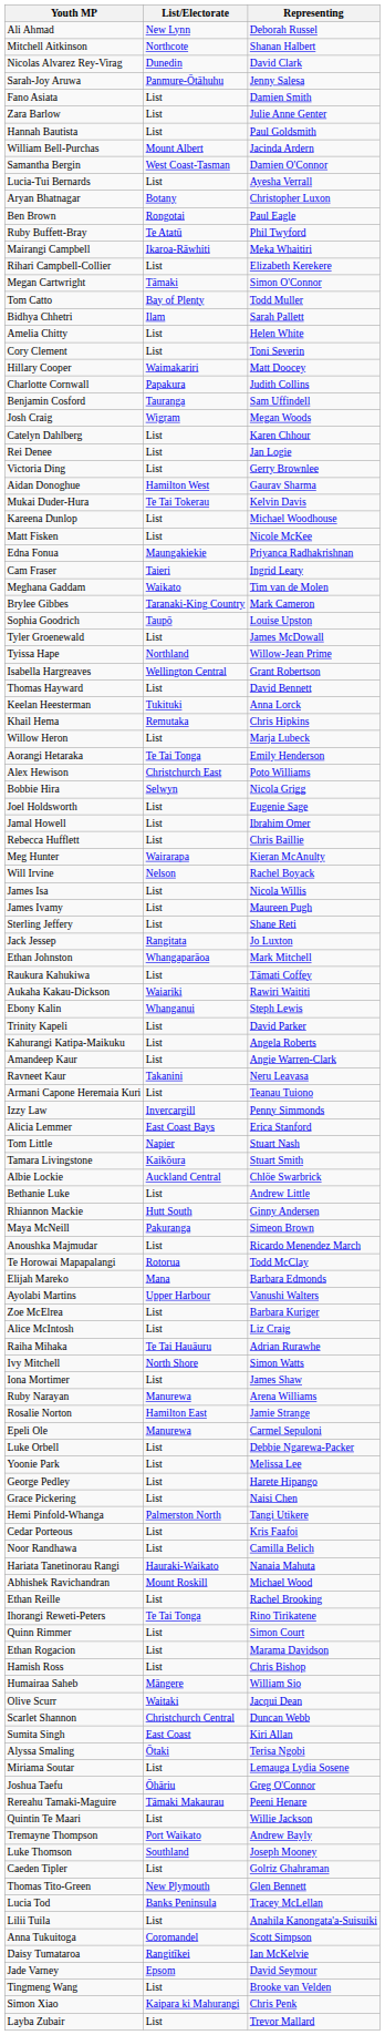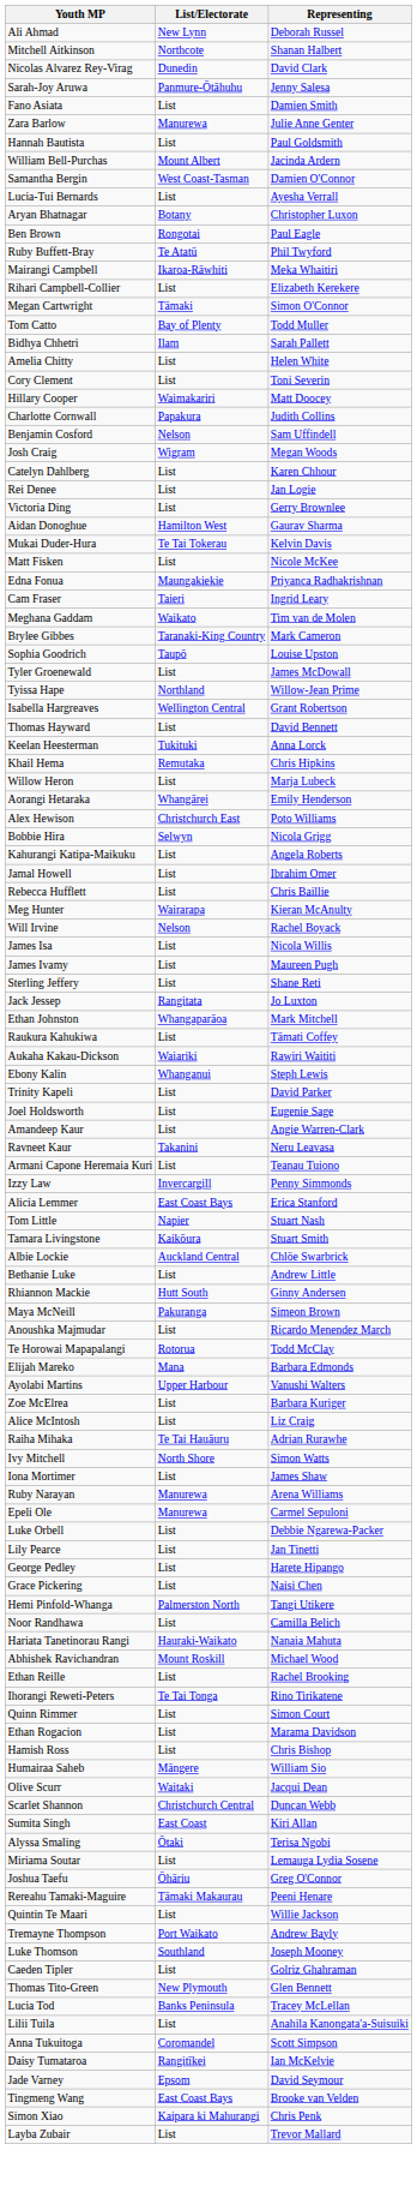 <table class="wikitable sortable collapsible collapsed">
 <tr>
 <th scope="col">Youth MP</th>
 <th scope="col">List/Electorate</th>
 <th scope="col">Representing</th>
 </tr>
 <tr>
 <td>Ali Ahmad</td>
 <td><a href='#'>New Lynn</a></td>
 <td><a href='#'>Deborah Russel</a></td>
 </tr>
 <tr>
 <td>Mitchell Aitkinson</td>
 <td><a href='#'>Northcote</a></td>
 <td><a href='#'>Shanan Halbert</a></td>
 </tr>
 <tr>
 <td>Nicolas Alvarez Rey-Virag</td>
 <td><a href='#'>Dunedin</a></td>
 <td><a href='#'>David Clark</a></td>
 </tr>
 <tr>
 <td>Sarah-Joy Aruwa</td>
 <td><a href='#'>Panmure-Ōtāhuhu</a></td>
 <td><a href='#'>Jenny Salesa</a></td>
 </tr>
 <tr>
 <td>Fano Asiata</td>
 <td>List</td>
 <td><a href='#'>Damien Smith</a></td>
 </tr>
 <tr>
 <td>Zara Barlow</td>
-<td>List</td>
+<td><a href='#'>Manurewa</a></td>
 <td><a href='#'>Julie Anne Genter</a></td>
 </tr>
 <tr>
 <td>Hannah Bautista</td>
 <td>List</td>
 <td><a href='#'>Paul Goldsmith</a></td>
 </tr>
 <tr>
 <td>William Bell-Purchas</td>
 <td><a href='#'>Mount Albert</a></td>
 <td><a href='#'>Jacinda Ardern</a></td>
 </tr>
 <tr>
 <td>Samantha Bergin</td>
 <td><a href='#'>West Coast-Tasman</a></td>
 <td><a href='#'>Damien O'Connor</a></td>
 </tr>
 <tr>
 <td>Lucia-Tui Bernards</td>
 <td>List</td>
 <td><a href='#'>Ayesha Verrall</a></td>
 </tr>
 <tr>
 <td>Aryan Bhatnagar</td>
 <td><a href='#'>Botany</a></td>
 <td><a href='#'>Christopher Luxon</a></td>
 </tr>
 <tr>
 <td>Ben Brown</td>
 <td><a href='#'>Rongotai</a></td>
 <td><a href='#'>Paul Eagle</a></td>
 </tr>
 <tr>
 <td>Ruby Buffett-Bray</td>
 <td><a href='#'>Te Atatū</a></td>
 <td><a href='#'>Phil Twyford</a></td>
 </tr>
 <tr>
 <td>Mairangi Campbell</td>
 <td><a href='#'>Ikaroa-Rāwhiti</a></td>
 <td><a href='#'>Meka Whaitiri</a></td>
 </tr>
 <tr>
 <td>Rihari Campbell-Collier</td>
 <td>List</td>
 <td><a href='#'>Elizabeth Kerekere</a></td>
 </tr>
 <tr>
 <td>Megan Cartwright</td>
 <td><a href='#'>Tāmaki</a></td>
 <td><a href='#'>Simon O'Connor</a></td>
 </tr>
 <tr>
 <td>Tom Catto</td>
 <td><a href='#'>Bay of Plenty</a></td>
 <td><a href='#'>Todd Muller</a></td>
 </tr>
 <tr>
 <td>Bidhya Chhetri</td>
 <td><a href='#'>Ilam</a></td>
 <td><a href='#'>Sarah Pallett</a></td>
 </tr>
 <tr>
 <td>Amelia Chitty</td>
 <td>List</td>
 <td><a href='#'>Helen White</a></td>
 </tr>
 <tr>
 <td>Cory Clement</td>
 <td>List</td>
 <td><a href='#'>Toni Severin</a></td>
 </tr>
 <tr>
 <td>Hillary Cooper</td>
 <td><a href='#'>Waimakariri</a></td>
 <td><a href='#'>Matt Doocey</a></td>
 </tr>
 <tr>
 <td>Charlotte Cornwall</td>
 <td><a href='#'>Papakura</a></td>
 <td><a href='#'>Judith Collins</a></td>
 </tr>
 <tr>
 <td>Benjamin Cosford</td>
-<td><a href='#'>Tauranga</a></td>
+<td><a href='#'>Nelson</a></td>
 <td><a href='#'>Sam Uffindell</a></td>
 </tr>
 <tr>
 <td>Josh Craig</td>
 <td><a href='#'>Wigram</a></td>
 <td><a href='#'>Megan Woods</a></td>
 </tr>
 <tr>
 <td>Catelyn Dahlberg</td>
 <td>List</td>
 <td><a href='#'>Karen Chhour</a></td>
 </tr>
 <tr>
 <td>Rei Denee</td>
 <td>List</td>
 <td><a href='#'>Jan Logie</a></td>
 </tr>
 <tr>
 <td>Victoria Ding</td>
 <td>List</td>
 <td><a href='#'>Gerry Brownlee</a></td>
 </tr>
 <tr>
 <td>Aidan Donoghue</td>
 <td><a href='#'>Hamilton West</a></td>
 <td><a href='#'>Gaurav Sharma</a></td>
 </tr>
 <tr>
 <td>Mukai Duder-Hura</td>
 <td><a href='#'>Te Tai Tokerau</a></td>
 <td><a href='#'>Kelvin Davis</a></td>
-</tr>
-<tr>
-<td>Kareena Dunlop</td>
-<td>List</td>
-<td><a href='#'>Michael Woodhouse</a></td>
 </tr>
 <tr>
 <td>Matt Fisken</td>
 <td>List</td>
 <td><a href='#'>Nicole McKee</a></td>
 </tr>
 <tr>
 <td>Edna Fonua</td>
 <td><a href='#'>Maungakiekie</a></td>
 <td><a href='#'>Priyanca Radhakrishnan</a></td>
 </tr>
 <tr>
 <td>Cam Fraser</td>
 <td><a href='#'>Taieri</a></td>
 <td><a href='#'>Ingrid Leary</a></td>
 </tr>
 <tr>
 <td>Meghana Gaddam</td>
 <td><a href='#'>Waikato</a></td>
 <td><a href='#'>Tim van de Molen</a></td>
 </tr>
 <tr>
 <td>Brylee Gibbes</td>
 <td><a href='#'>Taranaki-King Country</a></td>
 <td><a href='#'>Mark Cameron</a></td>
 </tr>
 <tr>
 <td>Sophia Goodrich</td>
 <td><a href='#'>Taupō</a></td>
 <td><a href='#'>Louise Upston</a></td>
 </tr>
 <tr>
 <td>Tyler Groenewald</td>
 <td>List</td>
 <td><a href='#'>James McDowall</a></td>
 </tr>
 <tr>
 <td>Tyissa Hape</td>
 <td><a href='#'>Northland</a></td>
 <td><a href='#'>Willow-Jean Prime</a></td>
 </tr>
 <tr>
 <td>Isabella Hargreaves</td>
 <td><a href='#'>Wellington Central</a></td>
 <td><a href='#'>Grant Robertson</a></td>
 </tr>
 <tr>
 <td>Thomas Hayward</td>
 <td>List</td>
 <td><a href='#'>David Bennett</a></td>
 </tr>
 <tr>
 <td>Keelan Heesterman</td>
 <td><a href='#'>Tukituki</a></td>
 <td><a href='#'>Anna Lorck</a></td>
 </tr>
 <tr>
 <td>Khail Hema</td>
 <td><a href='#'>Remutaka</a></td>
 <td><a href='#'>Chris Hipkins</a></td>
 </tr>
 <tr>
 <td>Willow Heron</td>
 <td>List</td>
 <td><a href='#'>Marja Lubeck</a></td>
 </tr>
 <tr>
 <td>Aorangi Hetaraka</td>
-<td><a href='#'>Te Tai Tonga</a></td>
+<td><a href='#'>Whangārei</a></td>
 <td><a href='#'>Emily Henderson</a></td>
 </tr>
 <tr>
 <td>Alex Hewison</td>
 <td><a href='#'>Christchurch East</a></td>
 <td><a href='#'>Poto Williams</a></td>
 </tr>
 <tr>
 <td>Bobbie Hira</td>
 <td><a href='#'>Selwyn</a></td>
 <td><a href='#'>Nicola Grigg</a></td>
 </tr>
 <tr>
-<td>Joel Holdsworth</td>
+<td>Kahurangi Katipa-Maikuku</td>
 <td>List</td>
-<td><a href='#'>Eugenie Sage</a></td>
+<td><a href='#'>Angela Roberts</a></td>
 </tr>
 <tr>
 <td>Jamal Howell</td>
 <td>List</td>
 <td><a href='#'>Ibrahim Omer</a></td>
 </tr>
 <tr>
 <td>Rebecca Hufflett</td>
 <td>List</td>
 <td><a href='#'>Chris Baillie</a></td>
 </tr>
 <tr>
 <td>Meg Hunter</td>
 <td><a href='#'>Wairarapa</a></td>
 <td><a href='#'>Kieran McAnulty</a></td>
 </tr>
 <tr>
 <td>Will Irvine</td>
 <td><a href='#'>Nelson</a></td>
 <td><a href='#'>Rachel Boyack</a></td>
 </tr>
 <tr>
 <td>James Isa</td>
 <td>List</td>
 <td><a href='#'>Nicola Willis</a></td>
 </tr>
 <tr>
 <td>James Ivamy</td>
 <td>List</td>
 <td><a href='#'>Maureen Pugh</a></td>
 </tr>
 <tr>
 <td>Sterling Jeffery</td>
 <td>List</td>
 <td><a href='#'>Shane Reti</a></td>
 </tr>
 <tr>
 <td>Jack Jessep</td>
 <td><a href='#'>Rangitata</a></td>
 <td><a href='#'>Jo Luxton</a></td>
 </tr>
 <tr>
 <td>Ethan Johnston</td>
 <td><a href='#'>Whangaparāoa</a></td>
 <td><a href='#'>Mark Mitchell</a></td>
 </tr>
 <tr>
 <td>Raukura Kahukiwa</td>
 <td>List</td>
 <td><a href='#'>Tāmati Coffey</a></td>
 </tr>
 <tr>
 <td>Aukaha Kakau-Dickson</td>
 <td><a href='#'>Waiariki</a></td>
 <td><a href='#'>Rawiri Waititi</a></td>
 </tr>
 <tr>
 <td>Ebony Kalin</td>
 <td><a href='#'>Whanganui</a></td>
 <td><a href='#'>Steph Lewis</a></td>
 </tr>
 <tr>
 <td>Trinity Kapeli</td>
 <td>List</td>
 <td><a href='#'>David Parker</a></td>
 </tr>
 <tr>
-<td>Kahurangi Katipa-Maikuku</td>
+<td>Joel Holdsworth</td>
 <td>List</td>
-<td><a href='#'>Angela Roberts</a></td>
+<td><a href='#'>Eugenie Sage</a></td>
 </tr>
 <tr>
 <td>Amandeep Kaur</td>
 <td>List</td>
 <td><a href='#'>Angie Warren-Clark</a></td>
 </tr>
 <tr>
 <td>Ravneet Kaur</td>
 <td><a href='#'>Takanini</a></td>
 <td><a href='#'>Neru Leavasa</a></td>
 </tr>
 <tr>
 <td>Armani Capone Heremaia Kuri</td>
 <td>List</td>
 <td><a href='#'>Teanau Tuiono</a></td>
 </tr>
 <tr>
 <td>Izzy Law</td>
 <td><a href='#'>Invercargill</a></td>
 <td><a href='#'>Penny Simmonds</a></td>
 </tr>
 <tr>
 <td>Alicia Lemmer</td>
 <td><a href='#'>East Coast Bays</a></td>
 <td><a href='#'>Erica Stanford</a></td>
 </tr>
 <tr>
 <td>Tom Little</td>
 <td><a href='#'>Napier</a></td>
 <td><a href='#'>Stuart Nash</a></td>
 </tr>
 <tr>
 <td>Tamara Livingstone</td>
 <td><a href='#'>Kaikōura</a></td>
 <td><a href='#'>Stuart Smith</a></td>
 </tr>
 <tr>
 <td>Albie Lockie</td>
 <td><a href='#'>Auckland Central</a></td>
 <td><a href='#'>Chlöe Swarbrick</a></td>
 </tr>
 <tr>
 <td>Bethanie Luke</td>
 <td>List</td>
 <td><a href='#'>Andrew Little</a></td>
 </tr>
 <tr>
 <td>Rhiannon Mackie</td>
 <td><a href='#'>Hutt South</a></td>
 <td><a href='#'>Ginny Andersen</a></td>
 </tr>
 <tr>
 <td>Maya McNeill</td>
 <td><a href='#'>Pakuranga</a></td>
 <td><a href='#'>Simeon Brown</a></td>
 </tr>
 <tr>
 <td>Anoushka Majmudar</td>
 <td>List</td>
 <td><a href='#'>Ricardo Menendez March</a></td>
 </tr>
 <tr>
 <td>Te Horowai Mapapalangi</td>
 <td><a href='#'>Rotorua</a></td>
 <td><a href='#'>Todd McClay</a></td>
 </tr>
 <tr>
 <td>Elijah Mareko</td>
 <td><a href='#'>Mana</a></td>
 <td><a href='#'>Barbara Edmonds</a></td>
 </tr>
 <tr>
 <td>Ayolabi Martins</td>
 <td><a href='#'>Upper Harbour</a></td>
 <td><a href='#'>Vanushi Walters</a></td>
 </tr>
 <tr>
 <td>Zoe McElrea</td>
 <td>List</td>
 <td><a href='#'>Barbara Kuriger</a></td>
 </tr>
 <tr>
 <td>Alice McIntosh</td>
 <td>List</td>
 <td><a href='#'>Liz Craig</a></td>
 </tr>
 <tr>
 <td>Raiha Mihaka</td>
 <td><a href='#'>Te Tai Hauāuru</a></td>
 <td><a href='#'>Adrian Rurawhe</a></td>
 </tr>
 <tr>
 <td>Ivy Mitchell</td>
 <td><a href='#'>North Shore</a></td>
 <td><a href='#'>Simon Watts</a></td>
 </tr>
 <tr>
 <td>Iona Mortimer</td>
 <td>List</td>
 <td><a href='#'>James Shaw</a></td>
 </tr>
 <tr>
 <td>Ruby Narayan</td>
 <td><a href='#'>Manurewa</a></td>
 <td><a href='#'>Arena Williams</a></td>
 </tr>
 <tr>
-<td>Rosalie Norton</td>
-<td><a href='#'>Hamilton East</a></td>
-<td><a href='#'>Jamie Strange</a></td>
-</tr>
-<tr>
 <td>Epeli Ole</td>
 <td><a href='#'>Manurewa</a></td>
 <td><a href='#'>Carmel Sepuloni</a></td>
 </tr>
 <tr>
 <td>Luke Orbell</td>
 <td>List</td>
 <td><a href='#'>Debbie Ngarewa-Packer</a></td>
 </tr>
 <tr>
-<td>Yoonie Park</td>
+<td>Lily Pearce</td>
 <td>List</td>
-<td><a href='#'>Melissa Lee</a></td>
+<td><a href='#'>Jan Tinetti</a></td>
 </tr>
 <tr>
 <td>George Pedley</td>
 <td>List</td>
 <td><a href='#'>Harete Hipango</a></td>
 </tr>
 <tr>
 <td>Grace Pickering</td>
 <td>List</td>
 <td><a href='#'>Naisi Chen</a></td>
 </tr>
 <tr>
 <td>Hemi Pinfold-Whanga</td>
 <td><a href='#'>Palmerston North</a></td>
 <td><a href='#'>Tangi Utikere</a></td>
-</tr>
-<tr>
-<td>Cedar Porteous</td>
-<td>List</td>
-<td><a href='#'>Kris Faafoi</a></td>
 </tr>
 <tr>
 <td>Noor Randhawa</td>
 <td>List</td>
 <td><a href='#'>Camilla Belich</a></td>
 </tr>
 <tr>
 <td>Hariata Tanetinorau Rangi</td>
 <td><a href='#'>Hauraki-Waikato</a></td>
 <td><a href='#'>Nanaia Mahuta</a></td>
 </tr>
 <tr>
 <td>Abhishek Ravichandran</td>
 <td><a href='#'>Mount Roskill</a></td>
 <td><a href='#'>Michael Wood</a></td>
 </tr>
 <tr>
 <td>Ethan Reille</td>
 <td>List</td>
 <td><a href='#'>Rachel Brooking</a></td>
 </tr>
 <tr>
 <td>Ihorangi Reweti-Peters</td>
 <td><a href='#'>Te Tai Tonga</a></td>
 <td><a href='#'>Rino Tirikatene</a></td>
 </tr>
 <tr>
 <td>Quinn Rimmer</td>
 <td>List</td>
 <td><a href='#'>Simon Court</a></td>
 </tr>
 <tr>
 <td>Ethan Rogacion</td>
 <td>List</td>
 <td><a href='#'>Marama Davidson</a></td>
 </tr>
 <tr>
 <td>Hamish Ross</td>
 <td>List</td>
 <td><a href='#'>Chris Bishop</a></td>
 </tr>
 <tr>
 <td>Humairaa Saheb</td>
 <td><a href='#'>Māngere</a></td>
 <td><a href='#'>William Sio</a></td>
 </tr>
 <tr>
 <td>Olive Scurr</td>
 <td><a href='#'>Waitaki</a></td>
 <td><a href='#'>Jacqui Dean</a></td>
 </tr>
 <tr>
 <td>Scarlet Shannon</td>
 <td><a href='#'>Christchurch Central</a></td>
 <td><a href='#'>Duncan Webb</a></td>
 </tr>
 <tr>
 <td>Sumita Singh</td>
 <td><a href='#'>East Coast</a></td>
 <td><a href='#'>Kiri Allan</a></td>
 </tr>
 <tr>
 <td>Alyssa Smaling</td>
 <td><a href='#'>Ōtaki</a></td>
 <td><a href='#'>Terisa Ngobi</a></td>
 </tr>
 <tr>
 <td>Miriama Soutar</td>
 <td>List</td>
 <td><a href='#'>Lemauga Lydia Sosene</a></td>
 </tr>
 <tr>
 <td>Joshua Taefu</td>
 <td><a href='#'>Ōhāriu</a></td>
 <td><a href='#'>Greg O'Connor</a></td>
 </tr>
 <tr>
 <td>Rereahu Tamaki-Maguire</td>
 <td><a href='#'>Tāmaki Makaurau</a></td>
 <td><a href='#'>Peeni Henare</a></td>
 </tr>
 <tr>
 <td>Quintin Te Maari</td>
 <td>List</td>
 <td><a href='#'>Willie Jackson</a></td>
 </tr>
 <tr>
 <td>Tremayne Thompson</td>
 <td><a href='#'>Port Waikato</a></td>
 <td><a href='#'>Andrew Bayly</a></td>
 </tr>
 <tr>
 <td>Luke Thomson</td>
 <td><a href='#'>Southland</a></td>
 <td><a href='#'>Joseph Mooney</a></td>
 </tr>
 <tr>
 <td>Caeden Tipler</td>
 <td>List</td>
 <td><a href='#'>Golriz Ghahraman</a></td>
 </tr>
 <tr>
 <td>Thomas Tito-Green</td>
 <td><a href='#'>New Plymouth</a></td>
 <td><a href='#'>Glen Bennett</a></td>
 </tr>
 <tr>
 <td>Lucia Tod</td>
 <td><a href='#'>Banks Peninsula</a></td>
 <td><a href='#'>Tracey McLellan</a></td>
 </tr>
 <tr>
 <td>Lilii Tuila</td>
 <td>List</td>
 <td><a href='#'>Anahila Kanongata'a-Suisuiki</a></td>
 </tr>
 <tr>
 <td>Anna Tukuitoga</td>
 <td><a href='#'>Coromandel</a></td>
 <td><a href='#'>Scott Simpson</a></td>
 </tr>
 <tr>
 <td>Daisy Tumataroa</td>
 <td><a href='#'>Rangitīkei</a></td>
 <td><a href='#'>Ian McKelvie</a></td>
 </tr>
 <tr>
 <td>Jade Varney</td>
 <td><a href='#'>Epsom</a></td>
 <td><a href='#'>David Seymour</a></td>
 </tr>
 <tr>
 <td>Tingmeng Wang</td>
-<td>List</td>
+<td><a href='#'>East Coast Bays</a></td>
 <td><a href='#'>Brooke van Velden</a></td>
 </tr>
 <tr>
 <td>Simon Xiao</td>
 <td><a href='#'>Kaipara ki Mahurangi</a></td>
 <td><a href='#'>Chris Penk</a></td>
 </tr>
 <tr>
 <td>Layba Zubair</td>
 <td>List</td>
 <td><a href='#'>Trevor Mallard</a></td>
 </tr>
 </table>
